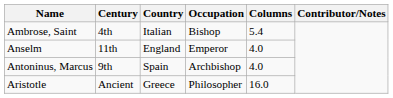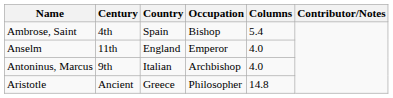 <table class="wikitable">
 <tr>
 <th>Name</th>
 <th>Century</th>
 <th>Country</th>
 <th>Occupation</th>
 <th>Columns</th>
 <th>Contributor/Notes</th>
 </tr>
 <tr>
 <td>Ambrose, Saint</td>
 <td>4th</td>
-<td>Italian</td>
+<td>Spain</td>
 <td>Bishop</td>
 <td>5.4</td>
 </tr>
 <tr>
 <td>Anselm</td>
 <td>11th</td>
 <td>England</td>
 <td>Emperor</td>
 <td>4.0</td>
 </tr>
 <tr>
 <td>Antoninus, Marcus</td>
 <td>9th</td>
-<td>Spain</td>
+<td>Italian</td>
 <td>Archbishop</td>
 <td>4.0</td>
 </tr>
 <tr>
 <td>Aristotle</td>
 <td>Ancient</td>
 <td>Greece</td>
 <td>Philosopher</td>
-<td>16.0</td>
+<td>14.8</td>
 </tr>
 </table>
